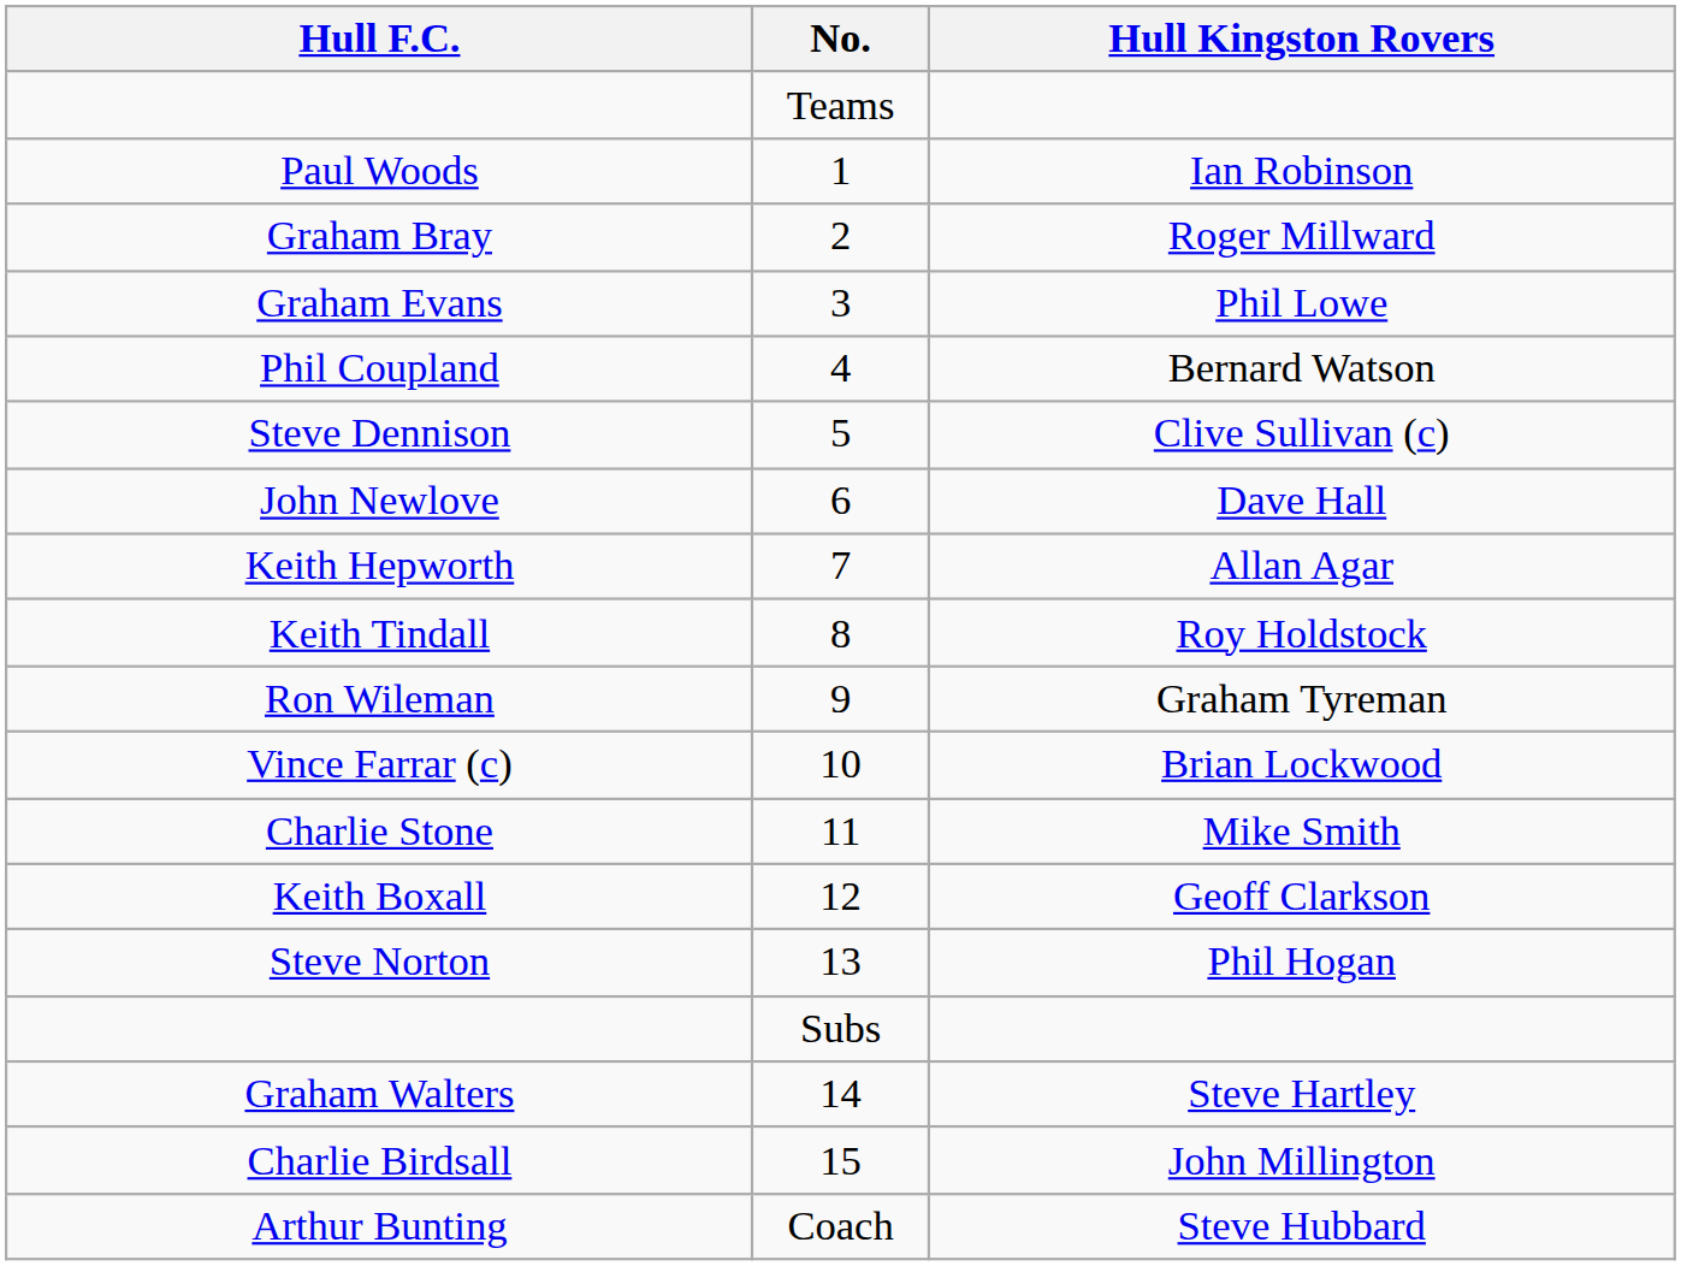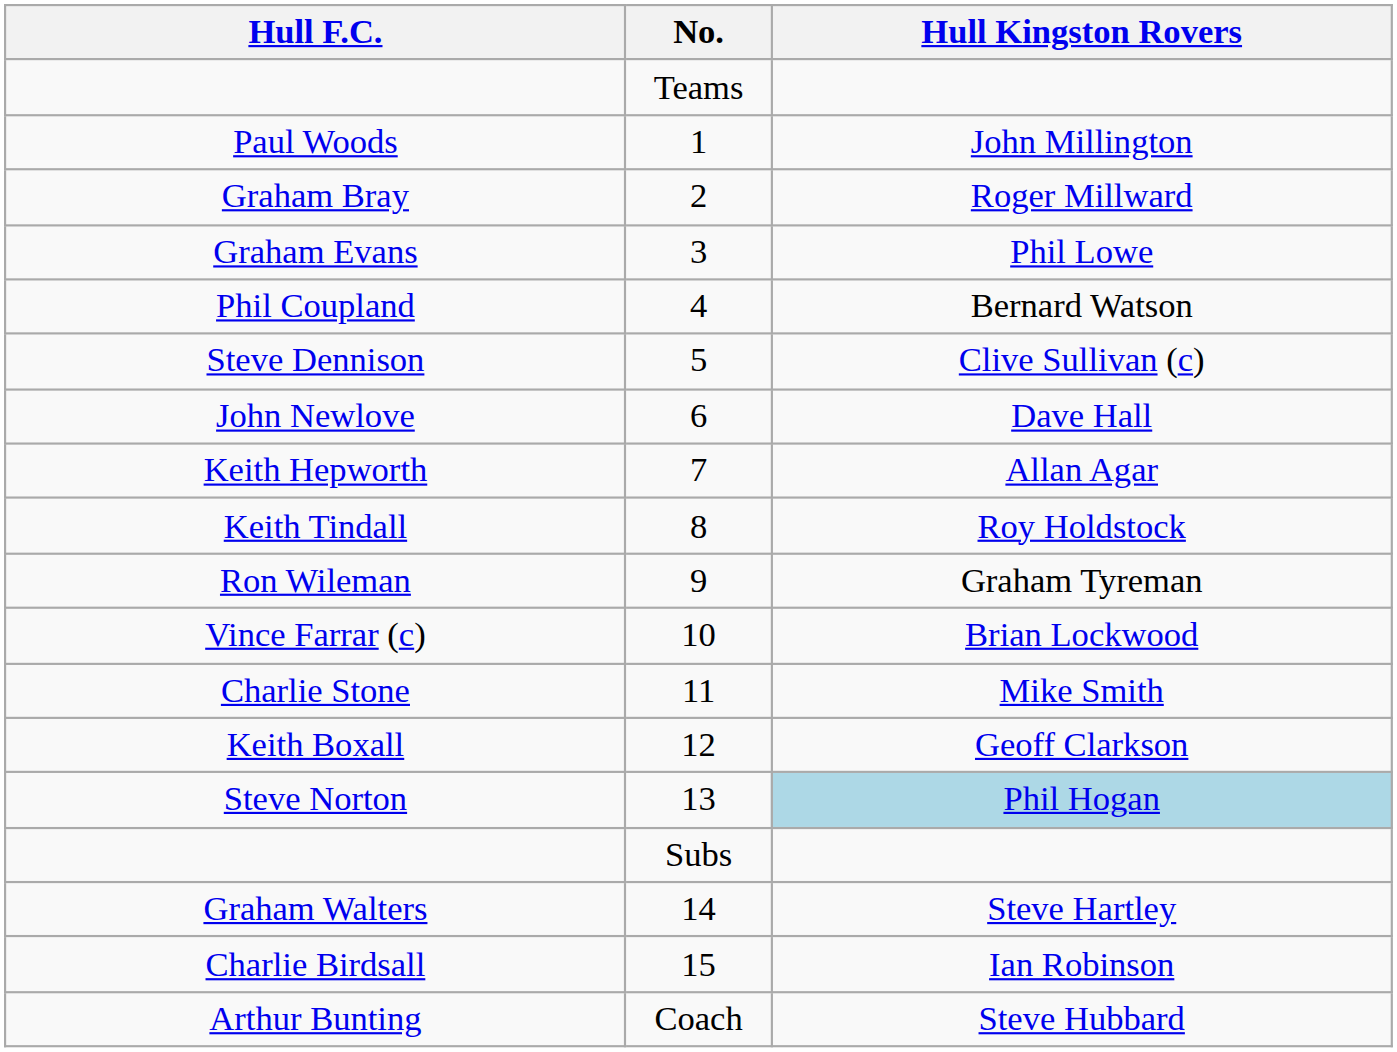 <table class="wikitable" style="text-align:center;">
 <tr>
 <th width=280 abbr=winner><a href='#'>Hull F.C.</a></th>
 <th width=60 abbr="Number">No.</th>
 <th width=280 abbr=runner-up><a href='#'>Hull Kingston Rovers</a></th>
 </tr>
 <tr>
 <td></td>
 <td>Teams</td>
 <td></td>
 </tr>
 <tr>
 <td><a href='#'>Paul Woods</a></td>
 <td>1</td>
-<td><a href='#'>Ian Robinson</a></td>
+<td><a href='#'>John Millington</a></td>
 </tr>
 <tr>
 <td><a href='#'>Graham Bray</a></td>
 <td>2</td>
 <td><a href='#'>Roger Millward</a></td>
 </tr>
 <tr>
 <td><a href='#'>Graham Evans</a></td>
 <td>3</td>
 <td><a href='#'>Phil Lowe</a></td>
 </tr>
 <tr>
 <td><a href='#'>Phil Coupland</a></td>
 <td>4</td>
 <td>Bernard Watson</td>
 </tr>
 <tr>
 <td><a href='#'>Steve Dennison</a></td>
 <td>5</td>
 <td><a href='#'>Clive Sullivan</a> (<a href='#'>c</a>)</td>
 </tr>
 <tr>
 <td><a href='#'>John Newlove</a></td>
 <td>6</td>
 <td><a href='#'>Dave Hall</a></td>
 </tr>
 <tr>
 <td><a href='#'>Keith Hepworth</a></td>
 <td>7</td>
 <td><a href='#'>Allan Agar</a></td>
 </tr>
 <tr>
 <td><a href='#'>Keith Tindall</a></td>
 <td>8</td>
 <td><a href='#'>Roy Holdstock</a></td>
 </tr>
 <tr>
 <td><a href='#'>Ron Wileman</a></td>
 <td>9</td>
 <td>Graham Tyreman</td>
 </tr>
 <tr>
 <td><a href='#'>Vince Farrar</a> (<a href='#'>c</a>)</td>
 <td>10</td>
 <td><a href='#'>Brian Lockwood</a></td>
 </tr>
 <tr>
 <td><a href='#'>Charlie Stone</a></td>
 <td>11</td>
 <td><a href='#'>Mike Smith</a></td>
 </tr>
 <tr>
 <td><a href='#'>Keith Boxall</a></td>
 <td>12</td>
 <td><a href='#'>Geoff Clarkson</a></td>
 </tr>
 <tr>
 <td><a href='#'>Steve Norton</a></td>
 <td>13</td>
-<td><a href='#'>Phil Hogan</a></td>
+<td style="background: lightblue;"><a href='#'>Phil Hogan</a></td>
 </tr>
 <tr>
 <td></td>
 <td>Subs</td>
 <td></td>
 </tr>
 <tr>
 <td><a href='#'>Graham Walters</a></td>
 <td>14</td>
 <td><a href='#'>Steve Hartley</a></td>
 </tr>
 <tr>
 <td><a href='#'>Charlie Birdsall</a></td>
 <td>15</td>
-<td><a href='#'>John Millington</a></td>
+<td><a href='#'>Ian Robinson</a></td>
 </tr>
 <tr>
 <td><a href='#'>Arthur Bunting</a></td>
 <td>Coach</td>
 <td><a href='#'>Steve Hubbard</a></td>
 </tr>
 </table>
